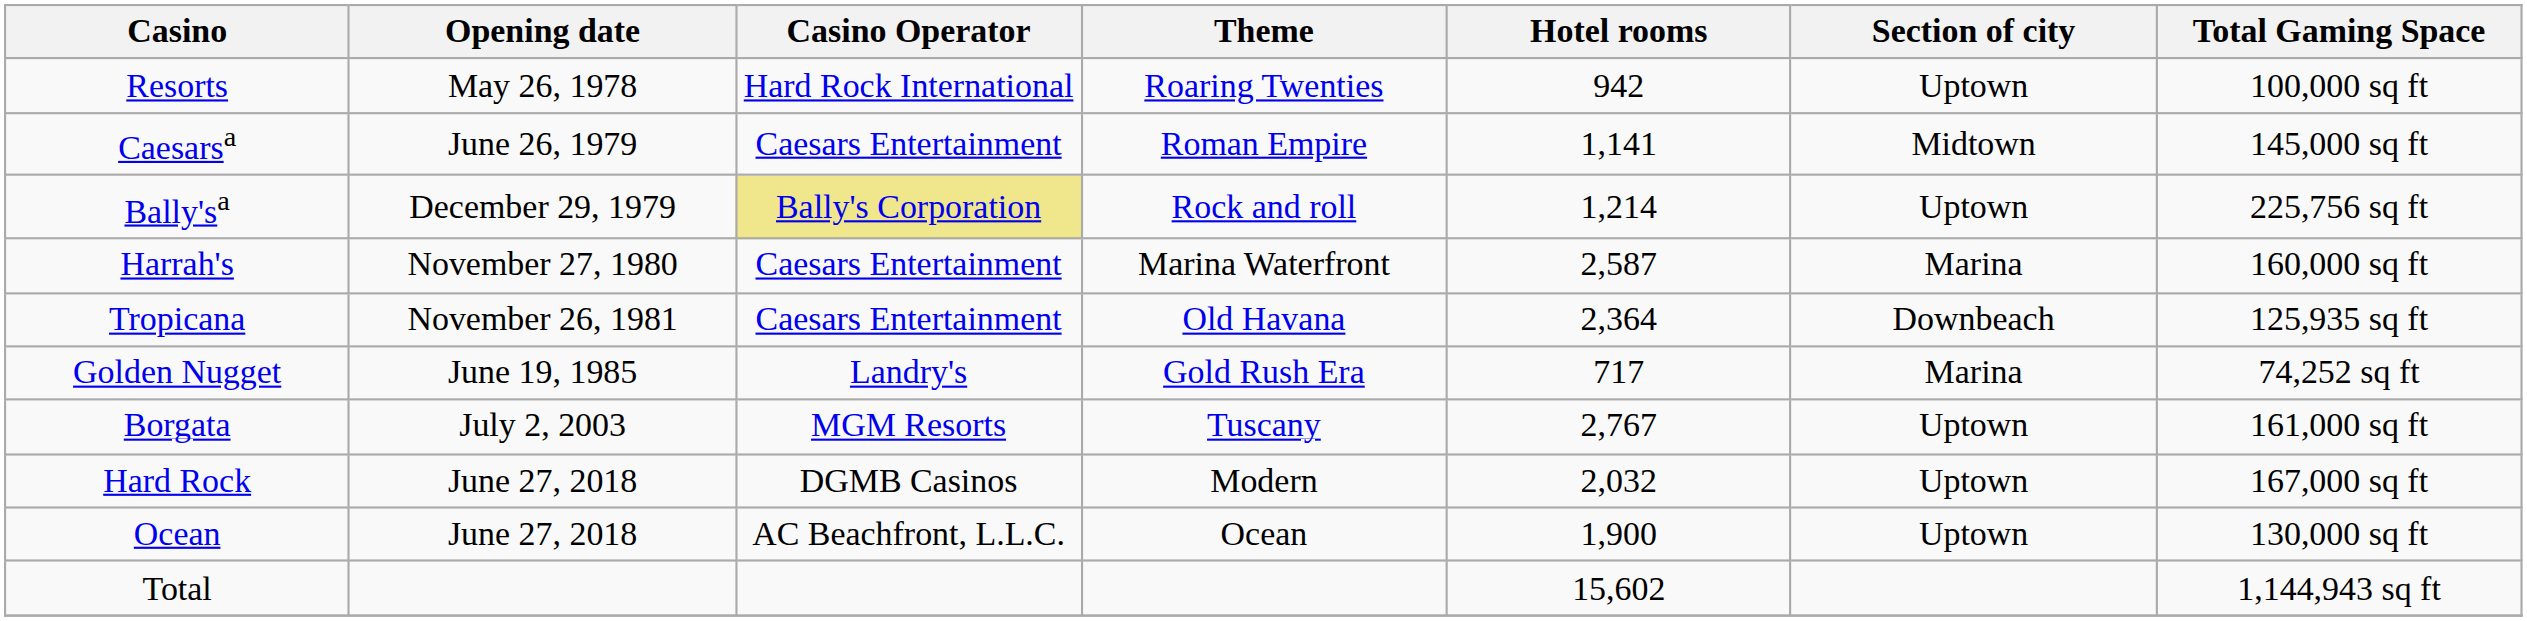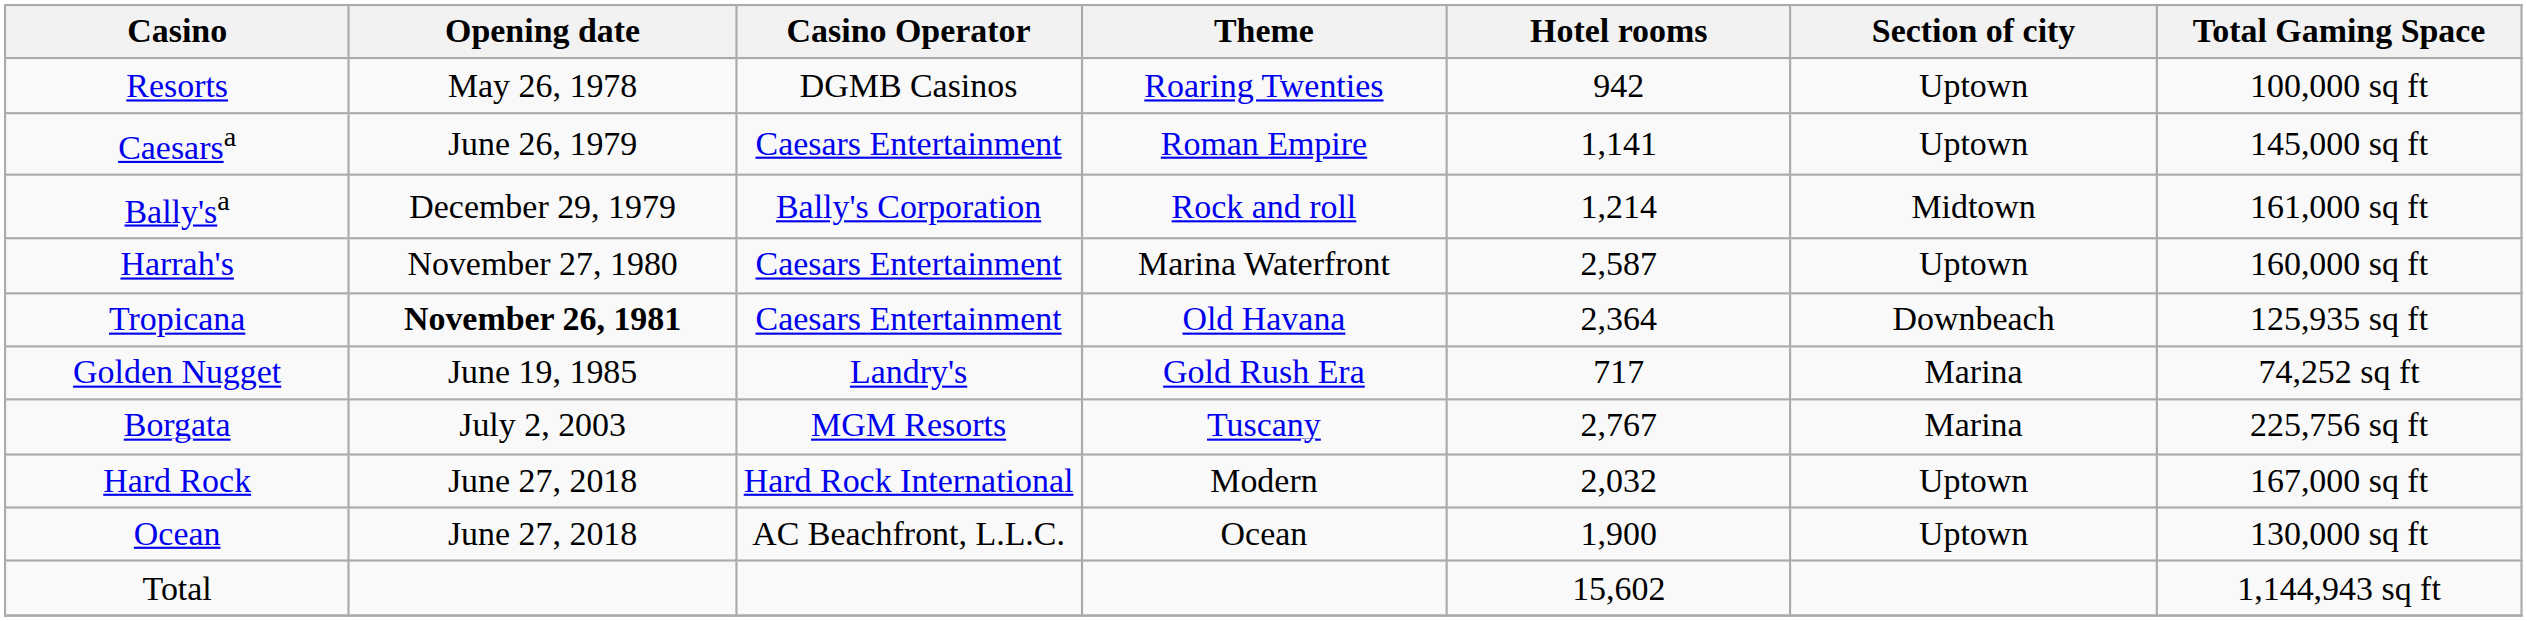 <table class="wikitable sortable" style="text-align:center">
 <tr>
 <th width=155>Casino</th>
 <th width=175>Opening date</th>
 <th>Casino Operator</th>
 <th width="165">Theme</th>
 <th width=155>Hotel rooms</th>
 <th width=165>Section of city</th>
 <th width=165>Total Gaming Space</th>
 </tr>
 <tr>
 <td><a href='#'>Resorts</a></td>
 <td>May 26, 1978</td>
-<td><a href='#'>Hard Rock International</a></td>
+<td>DGMB Casinos</td>
 <td><a href='#'>Roaring Twenties</a></td>
 <td>942</td>
 <td>Uptown</td>
 <td>100,000 sq ft</td>
 </tr>
 <tr>
 <td><a href='#'>Caesars</a><sup>a</sup></td>
 <td>June 26, 1979</td>
 <td><a href='#'>Caesars Entertainment</a></td>
 <td><a href='#'>Roman Empire</a></td>
 <td>1,141</td>
-<td>Midtown</td>
+<td>Uptown</td>
 <td>145,000 sq ft</td>
 </tr>
 <tr>
 <td><a href='#'>Bally's</a><sup>a</sup></td>
 <td>December 29, 1979</td>
-<td style="background: khaki;"><a href='#'>Bally's Corporation</a></td>
+<td><a href='#'>Bally's Corporation</a></td>
 <td><a href='#'>Rock and roll</a></td>
 <td>1,214</td>
-<td>Uptown</td>
-<td>225,756 sq ft</td>
+<td>Midtown</td>
+<td>161,000 sq ft</td>
 </tr>
 <tr>
 <td><a href='#'>Harrah's</a></td>
 <td>November 27, 1980</td>
 <td><a href='#'>Caesars Entertainment</a></td>
 <td>Marina Waterfront</td>
 <td>2,587</td>
-<td>Marina</td>
+<td>Uptown</td>
 <td>160,000 sq ft</td>
 </tr>
 <tr>
 <td><a href='#'>Tropicana</a></td>
-<td>November 26, 1981</td>
+<td><strong>November 26, 1981</strong></td>
 <td><a href='#'>Caesars Entertainment</a></td>
 <td><a href='#'>Old Havana</a></td>
 <td>2,364</td>
 <td>Downbeach</td>
 <td>125,935 sq ft</td>
 </tr>
 <tr>
 <td><a href='#'>Golden Nugget</a></td>
 <td>June 19, 1985</td>
 <td><a href='#'>Landry's</a></td>
 <td><a href='#'>Gold Rush Era</a></td>
 <td>717</td>
 <td>Marina</td>
 <td>74,252 sq ft</td>
 </tr>
 <tr>
 <td><a href='#'>Borgata</a></td>
 <td>July 2, 2003</td>
 <td><a href='#'>MGM Resorts</a></td>
 <td><a href='#'>Tuscany</a></td>
 <td>2,767</td>
-<td>Uptown</td>
-<td>161,000 sq ft</td>
+<td>Marina</td>
+<td>225,756 sq ft</td>
 </tr>
 <tr>
 <td><a href='#'>Hard Rock</a></td>
 <td>June 27, 2018</td>
-<td>DGMB Casinos</td>
+<td><a href='#'>Hard Rock International</a></td>
 <td>Modern</td>
 <td>2,032</td>
 <td>Uptown</td>
 <td>167,000 sq ft</td>
 </tr>
 <tr>
 <td><a href='#'>Ocean</a></td>
 <td>June 27, 2018</td>
 <td>AC Beachfront, L.L.C.</td>
 <td>Ocean</td>
 <td>1,900</td>
 <td>Uptown</td>
 <td>130,000 sq ft</td>
 </tr>
 <tr>
 <td>Total</td>
 <td></td>
 <td></td>
 <td></td>
 <td>15,602</td>
 <td></td>
 <td>1,144,943 sq ft</td>
 </tr>
 <tr>
 </tr>
 </table>
